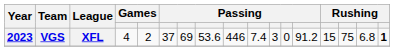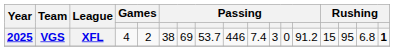 <table class="wikitable" style="text-align:center;">
 <tr>
 <th rowspan="2">Year</th>
 <th rowspan="2">Team</th>
 <th rowspan="2">League</th>
 <th colspan="2">Games</th>
 <th colspan="8">Passing</th>
 <th colspan="4">Rushing</th>
 </tr>
 <tr>
 <th></th>
 <th></th>
 <th></th>
 <th></th>
 <th></th>
 <th></th>
 <th></th>
 <th></th>
 <th></th>
 <th></th>
 <th></th>
 <th></th>
 <th></th>
 <th></th>
 </tr>
 <tr>
-<th><a href='#'>2023</a></th>
+<th><a href='#'>2025</a></th>
 <th><a href='#'>VGS</a></th>
 <th><a href='#'>XFL</a></th>
 <td>4</td>
 <td>2</td>
-<td>37</td>
+<td>38</td>
 <td>69</td>
-<td>53.6</td>
+<td>53.7</td>
 <td>446</td>
 <td>7.4</td>
 <td>3</td>
 <td>0</td>
 <td>91.2</td>
 <td>15</td>
-<td>75</td>
+<td>95</td>
 <td>6.8</td>
 <td><strong>1</strong></td>
 </tr>
 <tr>
 </tr>
 </table>
